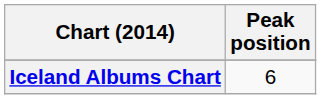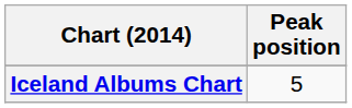 <table class="wikitable plainrowheaders sortable" style="text-align:center;">
 <tr>
 <th scope="col">Chart (2014)</th>
 <th scope="col">Peak<br>position</th>
 </tr>
 <tr>
 </tr>
 <tr>
 </tr>
 <tr>
 </tr>
 <tr>
 </tr>
 <tr>
 </tr>
 <tr>
 </tr>
 <tr>
 </tr>
 <tr>
 </tr>
 <tr>
 </tr>
 <tr>
 </tr>
 <tr>
 </tr>
 <tr>
 <th scope="row"><a href='#'>Iceland Albums Chart</a></th>
-<td align="center">6</td>
+<td align="center">5</td>
 </tr>
 <tr>
 </tr>
 <tr>
 </tr>
 <tr>
 </tr>
 <tr>
 </tr>
 <tr>
 </tr>
 <tr>
 </tr>
 <tr>
 </tr>
 <tr>
 </tr>
 <tr>
 </tr>
 <tr>
 </tr>
 <tr>
 </tr>
 <tr>
 </tr>
 <tr>
 </tr>
 <tr>
 </tr>
 <tr>
 </tr>
 <tr>
 </tr>
 <tr>
 </tr>
 </table>
